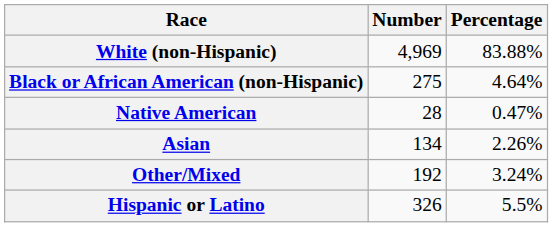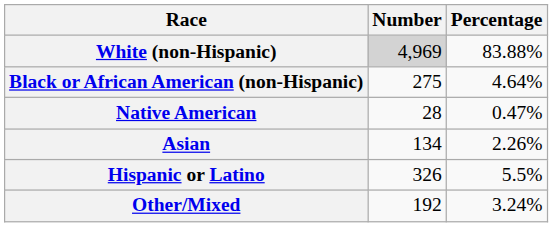 <table class="wikitable" style="text-align:right">
 <tr>
 <th scope="col">Race</th>
 <th scope="col">Number</th>
 <th scope="col">Percentage</th>
 </tr>
 <tr>
 <th scope="row"><a href='#'>White</a> (non-Hispanic)</th>
-<td>4,969</td>
+<td style="background: lightgrey;">4,969</td>
 <td>83.88%</td>
 </tr>
 <tr>
 <th scope="row"><a href='#'>Black or African American</a> (non-Hispanic)</th>
 <td>275</td>
 <td>4.64%</td>
 </tr>
 <tr>
 <th scope="row"><a href='#'>Native American</a></th>
 <td>28</td>
 <td>0.47%</td>
 </tr>
 <tr>
 <th scope="row"><a href='#'>Asian</a></th>
 <td>134</td>
 <td>2.26%</td>
 </tr>
 <tr>
+<th scope="row"><a href='#'>Hispanic</a> or <a href='#'>Latino</a></th>
+<td>326</td>
+<td>5.5%</td>
+</tr>
+<tr>
 <th scope="row"><a href='#'>Other/Mixed</a></th>
 <td>192</td>
 <td>3.24%</td>
 </tr>
-<tr>
-<th scope="row"><a href='#'>Hispanic</a> or <a href='#'>Latino</a></th>
-<td>326</td>
-<td>5.5%</td>
-</tr>
 </table>
